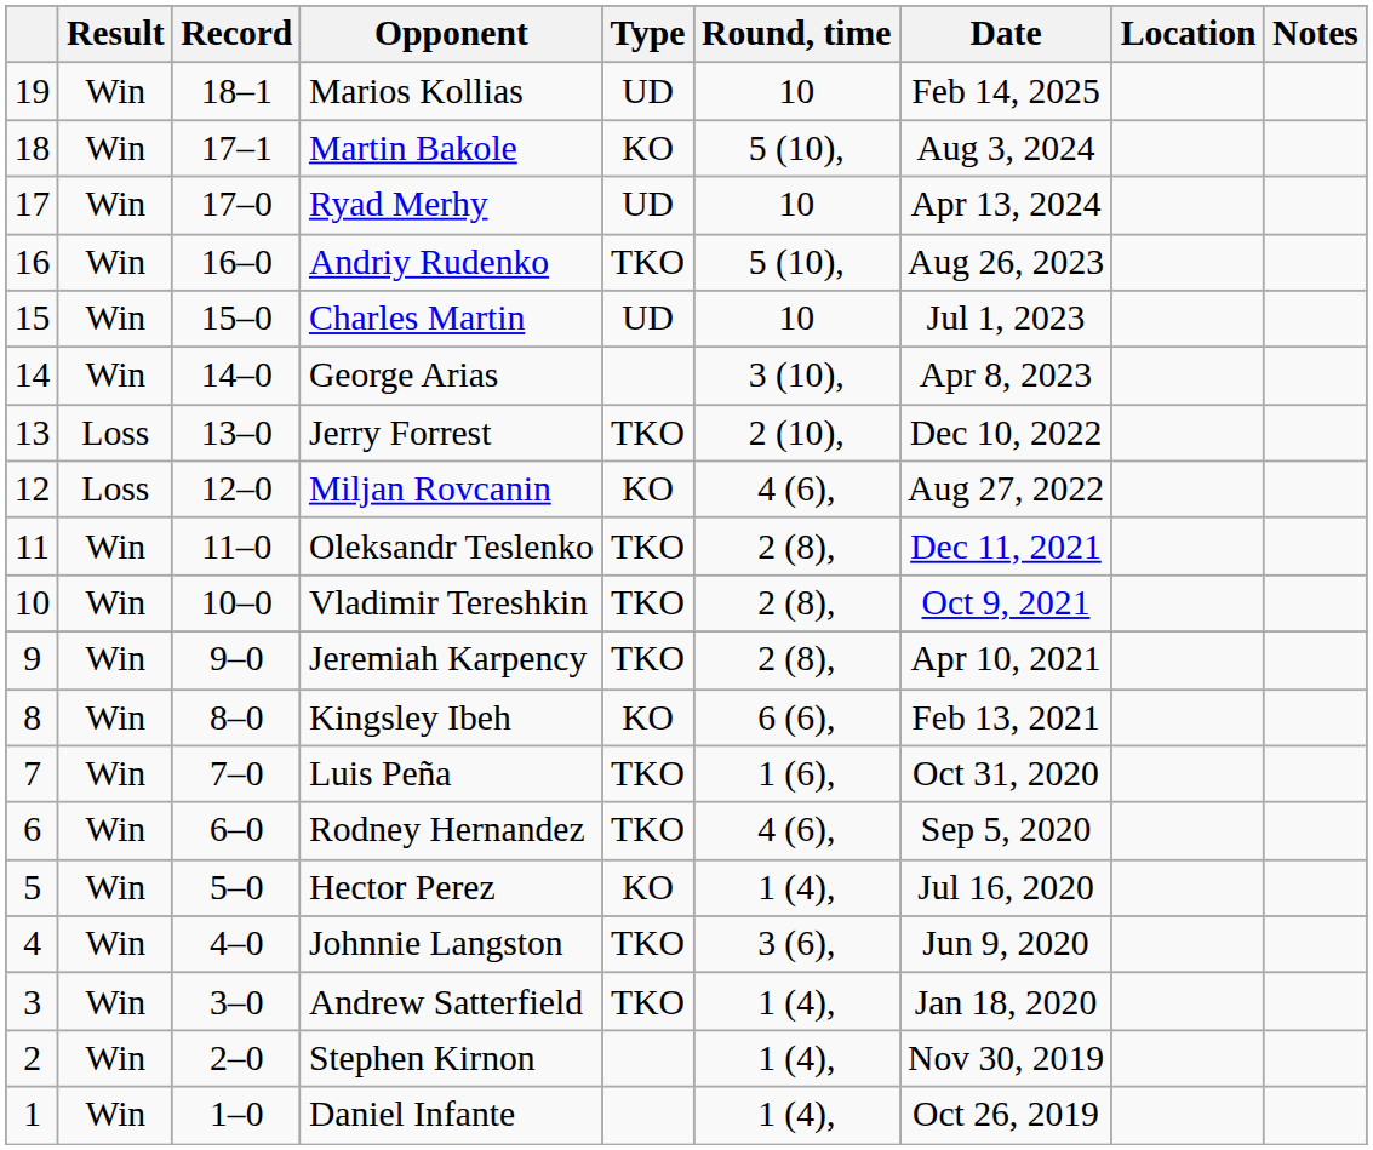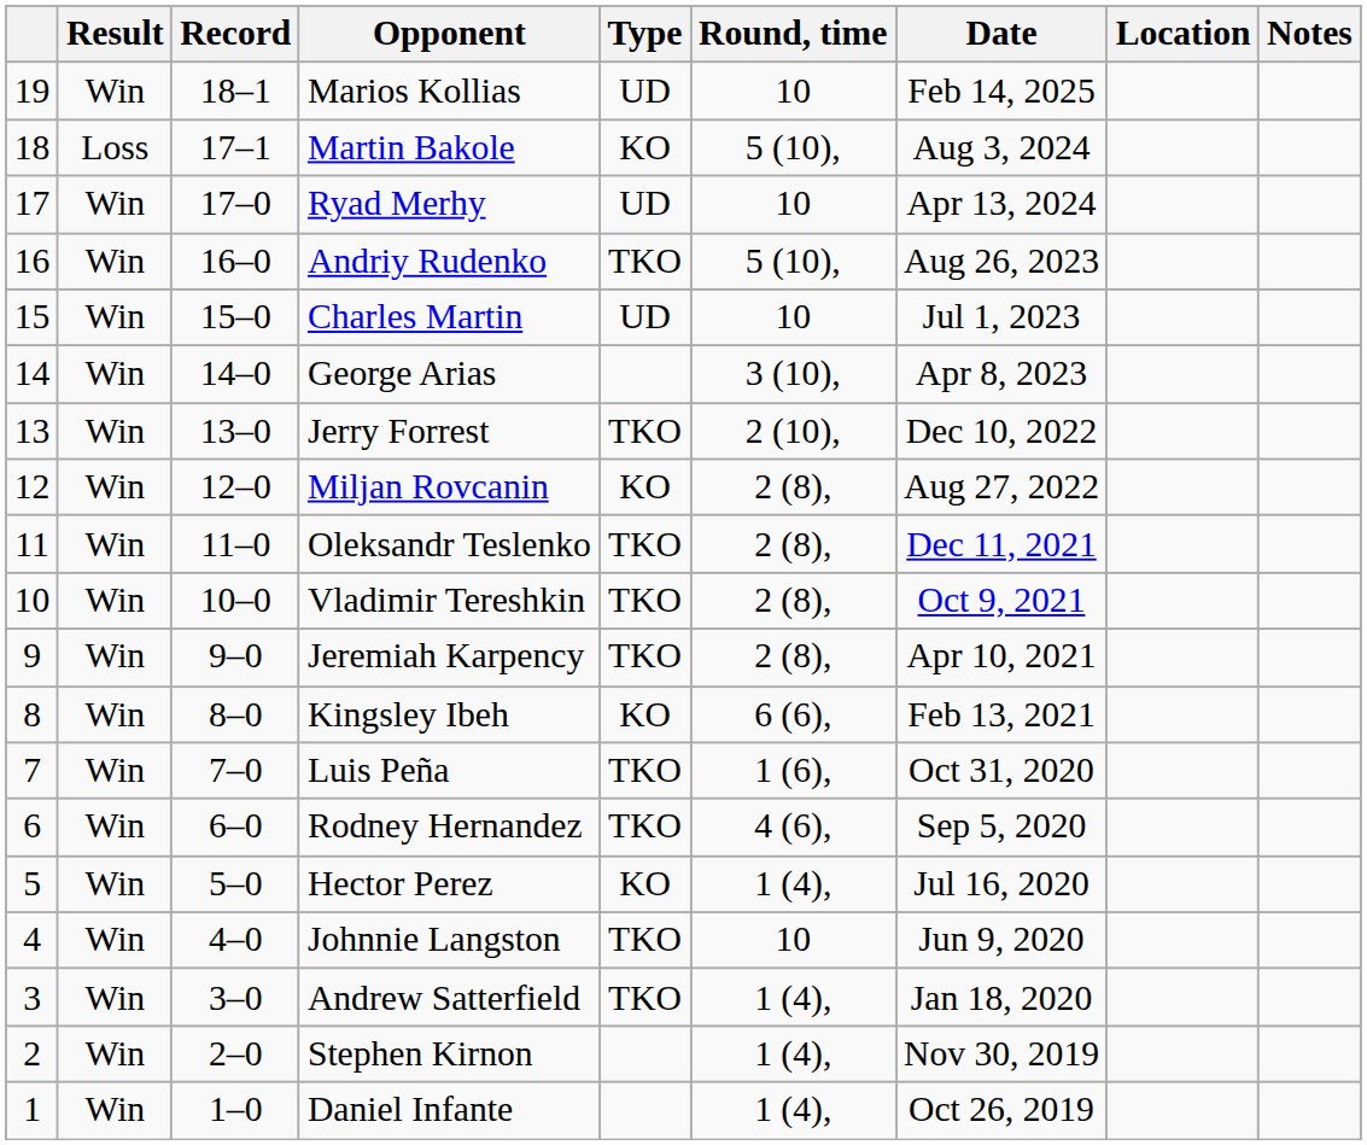 <table class="wikitable" style="text-align:center">
 <tr>
 <th></th>
 <th>Result</th>
 <th>Record</th>
 <th>Opponent</th>
 <th>Type</th>
 <th>Round, time</th>
 <th>Date</th>
 <th>Location</th>
 <th>Notes</th>
 </tr>
 <tr>
 <td>19</td>
 <td>Win</td>
 <td>18–1</td>
 <td style="text-align:left;">Marios Kollias</td>
 <td>UD</td>
 <td>10</td>
 <td>Feb 14, 2025</td>
 <td style="text-align:left;"></td>
 <td></td>
 </tr>
 <tr>
 <td>18</td>
-<td>Win</td>
+<td>Loss</td>
 <td>17–1</td>
 <td style="text-align:left;"><a href='#'>Martin Bakole</a></td>
 <td>KO</td>
 <td>5 (10), </td>
 <td>Aug 3, 2024</td>
 <td style="text-align:left;"></td>
 <td align=left></td>
 </tr>
 <tr>
 <td>17</td>
 <td> Win</td>
 <td>17–0</td>
 <td style="text-align:left;"><a href='#'>Ryad Merhy</a></td>
 <td>UD</td>
 <td>10</td>
 <td>Apr 13, 2024</td>
 <td style="text-align:left;"></td>
 <td align=left></td>
 </tr>
 <tr>
 <td>16</td>
 <td> Win</td>
 <td>16–0</td>
 <td style="text-align:left;"><a href='#'>Andriy Rudenko</a></td>
 <td>TKO</td>
 <td>5 (10), </td>
 <td>Aug 26, 2023</td>
 <td style="text-align:left;"></td>
 <td align=left></td>
 </tr>
 <tr>
 <td>15</td>
 <td> Win</td>
 <td>15–0</td>
 <td style="text-align:left;"><a href='#'>Charles Martin</a></td>
 <td>UD</td>
 <td>10</td>
 <td>Jul 1, 2023</td>
 <td style="text-align:left;"></td>
 <td align=left></td>
 </tr>
 <tr>
 <td>14</td>
 <td> Win</td>
 <td>14–0</td>
 <td style="text-align:left;">George Arias</td>
 <td></td>
 <td>3 (10), </td>
 <td>Apr 8, 2023</td>
 <td style="text-align:left;"></td>
 <td align=left></td>
 </tr>
 <tr>
 <td>13</td>
-<td>Loss</td>
+<td>Win</td>
 <td>13–0</td>
 <td style="text-align:left;">Jerry Forrest</td>
 <td>TKO</td>
 <td>2 (10), </td>
 <td>Dec 10, 2022</td>
 <td style="text-align:left;"></td>
 <td align=left></td>
 </tr>
 <tr>
 <td>12</td>
-<td>Loss</td>
+<td>Win</td>
 <td>12–0</td>
 <td style="text-align:left;"><a href='#'>Miljan Rovcanin</a></td>
 <td>KO</td>
-<td>4 (6), </td>
+<td>2 (8), </td>
 <td>Aug 27, 2022</td>
 <td style="text-align:left;"></td>
 <td></td>
 </tr>
 <tr>
 <td>11</td>
 <td>Win</td>
 <td>11–0</td>
 <td style="text-align:left;">Oleksandr Teslenko</td>
 <td>TKO</td>
 <td>2 (8), </td>
 <td><a href='#'>Dec 11, 2021</a></td>
 <td style="text-align:left;"></td>
 <td></td>
 </tr>
 <tr>
 <td>10</td>
 <td>Win</td>
 <td>10–0</td>
 <td style="text-align:left;">Vladimir Tereshkin</td>
 <td>TKO</td>
 <td>2 (8), </td>
 <td><a href='#'>Oct 9, 2021</a></td>
 <td style="text-align:left;"></td>
 <td align=left></td>
 </tr>
 <tr>
 <td>9</td>
 <td>Win</td>
 <td>9–0</td>
 <td align=left>Jeremiah Karpency</td>
 <td>TKO</td>
 <td>2 (8), </td>
 <td>Apr 10, 2021</td>
 <td align=left></td>
 <td></td>
 </tr>
 <tr>
 <td>8</td>
 <td>Win</td>
 <td>8–0</td>
 <td align=left>Kingsley Ibeh</td>
 <td>KO</td>
 <td>6 (6), </td>
 <td>Feb 13, 2021</td>
 <td align=left></td>
 <td></td>
 </tr>
 <tr>
 <td>7</td>
 <td>Win</td>
 <td>7–0</td>
 <td align=left>Luis Peña</td>
 <td>TKO</td>
 <td>1 (6), </td>
 <td>Oct 31, 2020</td>
 <td align=left></td>
 <td></td>
 </tr>
 <tr>
 <td>6</td>
 <td> Win</td>
 <td>6–0</td>
 <td align=left>Rodney Hernandez</td>
 <td>TKO</td>
 <td>4 (6), </td>
 <td>Sep 5, 2020</td>
 <td align=left></td>
 <td></td>
 </tr>
 <tr>
 <td>5</td>
 <td>Win</td>
 <td>5–0</td>
 <td align=left>Hector Perez</td>
 <td>KO</td>
 <td>1 (4), </td>
 <td>Jul 16, 2020</td>
 <td align=left></td>
 <td></td>
 </tr>
 <tr>
 <td>4</td>
 <td>Win</td>
 <td>4–0</td>
 <td align=left>Johnnie Langston</td>
 <td>TKO</td>
-<td>3 (6), </td>
+<td>10</td>
 <td>Jun 9, 2020</td>
 <td align=left></td>
 <td></td>
 </tr>
 <tr>
 <td>3</td>
 <td>Win</td>
 <td>3–0</td>
 <td align=left>Andrew Satterfield</td>
 <td>TKO</td>
 <td>1 (4), </td>
 <td>Jan 18, 2020</td>
 <td align=left></td>
 <td></td>
 </tr>
 <tr>
 <td>2</td>
 <td>Win</td>
 <td>2–0</td>
 <td align=left>Stephen Kirnon</td>
 <td></td>
 <td>1 (4), </td>
 <td>Nov 30, 2019</td>
 <td align=left></td>
 <td></td>
 </tr>
 <tr>
 <td>1</td>
 <td>Win</td>
 <td>1–0</td>
 <td align=left>Daniel Infante</td>
 <td></td>
 <td>1 (4), </td>
 <td>Oct 26, 2019</td>
 <td align=left></td>
 <td></td>
 </tr>
 <tr>
 </tr>
 </table>
